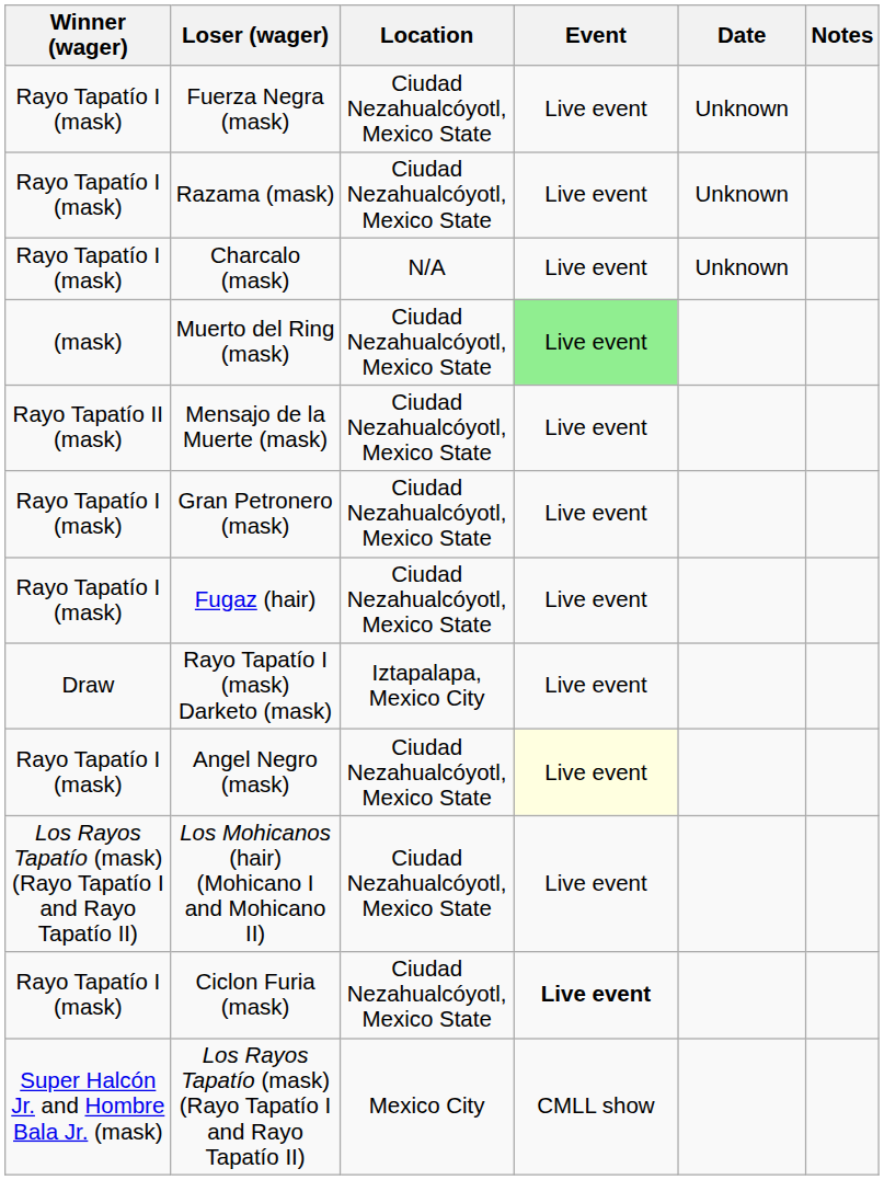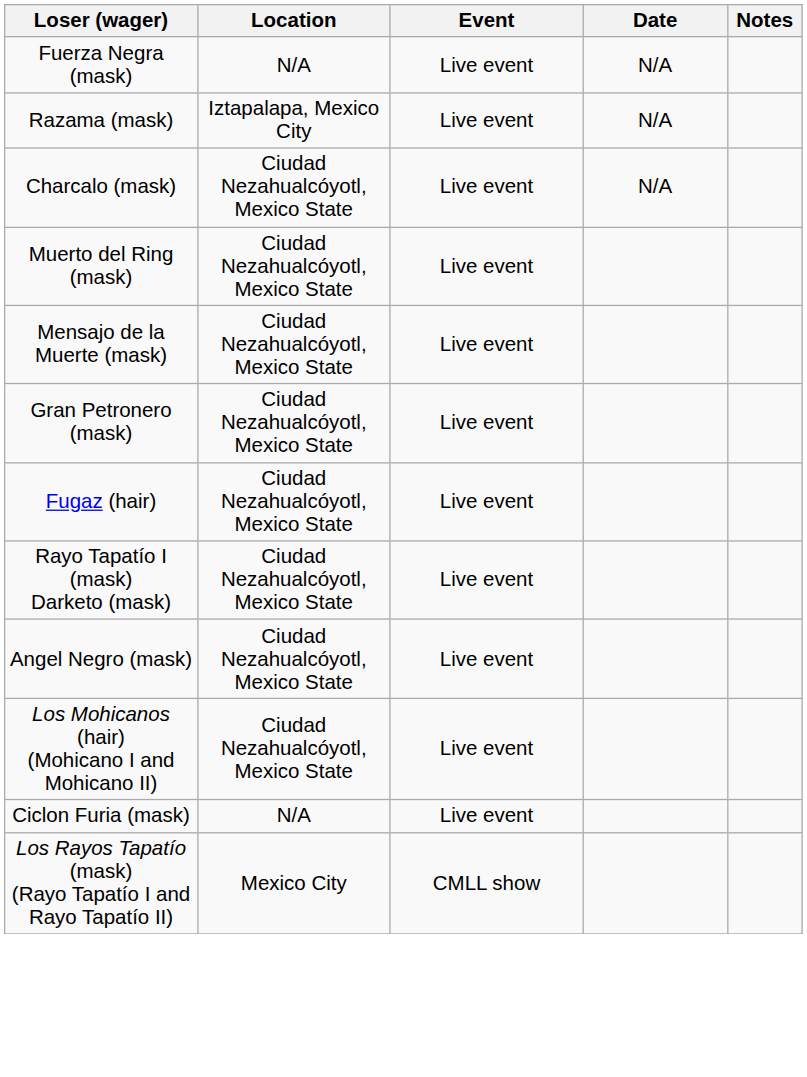 <table class="wikitable sortable" width=100%  style="text-align: center">
 <tr>
-<th width=20% scope="col">Winner (wager)</th>
 <th width=20% scope="col">Loser (wager)</th>
 <th width=20% scope="col">Location</th>
 <th width=20% scope="col">Event</th>
 <th width=15% scope="col">Date</th>
 <th class="unsortable" width=5% scope="col">Notes</th>
 </tr>
 <tr>
-<td>Rayo Tapatío I  (mask)</td>
 <td>Fuerza Negra (mask)</td>
-<td>Ciudad Nezahualcóyotl, Mexico State</td>
+<td>N/A</td>
 <td>Live event</td>
-<td>Unknown</td>
+<td>N/A</td>
 <td></td>
 </tr>
 <tr>
-<td>Rayo Tapatío I (mask)</td>
 <td>Razama (mask)</td>
-<td>Ciudad Nezahualcóyotl, Mexico State</td>
+<td>Iztapalapa, Mexico City</td>
 <td>Live event</td>
-<td>Unknown</td>
+<td>N/A</td>
 <td></td>
 </tr>
 <tr>
-<td>Rayo Tapatío I (mask)</td>
 <td>Charcalo (mask)</td>
+<td>Ciudad Nezahualcóyotl, Mexico State</td>
+<td>Live event</td>
 <td>N/A</td>
-<td>Live event</td>
-<td>Unknown</td>
 <td></td>
 </tr>
 <tr>
-<td Rayo Tapatío I>(mask)</td>
 <td>Muerto del Ring (mask)</td>
 <td>Ciudad Nezahualcóyotl, Mexico State</td>
-<td style="background: lightgreen;">Live event</td>
+<td>Live event</td>
 <td></td>
 <td></td>
 </tr>
 <tr>
-<td>Rayo Tapatío II (mask)</td>
 <td>Mensajo de la Muerte (mask)</td>
 <td>Ciudad Nezahualcóyotl, Mexico State</td>
 <td>Live event</td>
 <td></td>
 <td></td>
 </tr>
 <tr>
-<td>Rayo Tapatío I (mask)</td>
 <td>Gran Petronero (mask)</td>
 <td>Ciudad Nezahualcóyotl, Mexico State</td>
 <td>Live event</td>
 <td></td>
 <td></td>
 </tr>
 <tr>
-<td>Rayo Tapatío I (mask)</td>
 <td><a href='#'>Fugaz</a> (hair)</td>
 <td>Ciudad Nezahualcóyotl, Mexico State</td>
 <td>Live event</td>
 <td></td>
 <td><br></td>
 </tr>
 <tr>
-<td>Draw</td>
 <td>Rayo Tapatío I (mask)<br>Darketo (mask)</td>
-<td>Iztapalapa, Mexico City</td>
+<td>Ciudad Nezahualcóyotl, Mexico State</td>
 <td>Live event</td>
 <td></td>
 <td></td>
 </tr>
 <tr>
-<td>Rayo Tapatío I (mask)</td>
 <td>Angel Negro (mask)</td>
 <td>Ciudad Nezahualcóyotl, Mexico State</td>
-<td style="background: lightyellow;">Live event</td>
+<td>Live event</td>
 <td></td>
 <td></td>
 </tr>
 <tr>
-<td><em>Los Rayos Tapatío</em> (mask)<br> (Rayo Tapatío I and Rayo Tapatío II)</td>
 <td><em>Los Mohicanos</em> (hair)<br>(Mohicano I and Mohicano II)</td>
 <td>Ciudad Nezahualcóyotl, Mexico State</td>
 <td>Live event</td>
 <td></td>
 <td></td>
 </tr>
 <tr>
-<td>Rayo Tapatío I (mask)</td>
 <td>Ciclon Furia (mask)</td>
-<td>Ciudad Nezahualcóyotl, Mexico State</td>
-<td><strong>Live event</strong></td>
+<td>N/A</td>
+<td>Live event</td>
 <td></td>
 <td></td>
 </tr>
 <tr>
-<td><a href='#'>Super Halcón Jr.</a> and <a href='#'>Hombre Bala Jr.</a> (mask)</td>
 <td><em>Los Rayos Tapatío</em> (mask)<br>(Rayo Tapatío I and Rayo Tapatío II)</td>
 <td>Mexico City</td>
 <td>CMLL show</td>
 <td></td>
 <td></td>
 </tr>
 </table>
